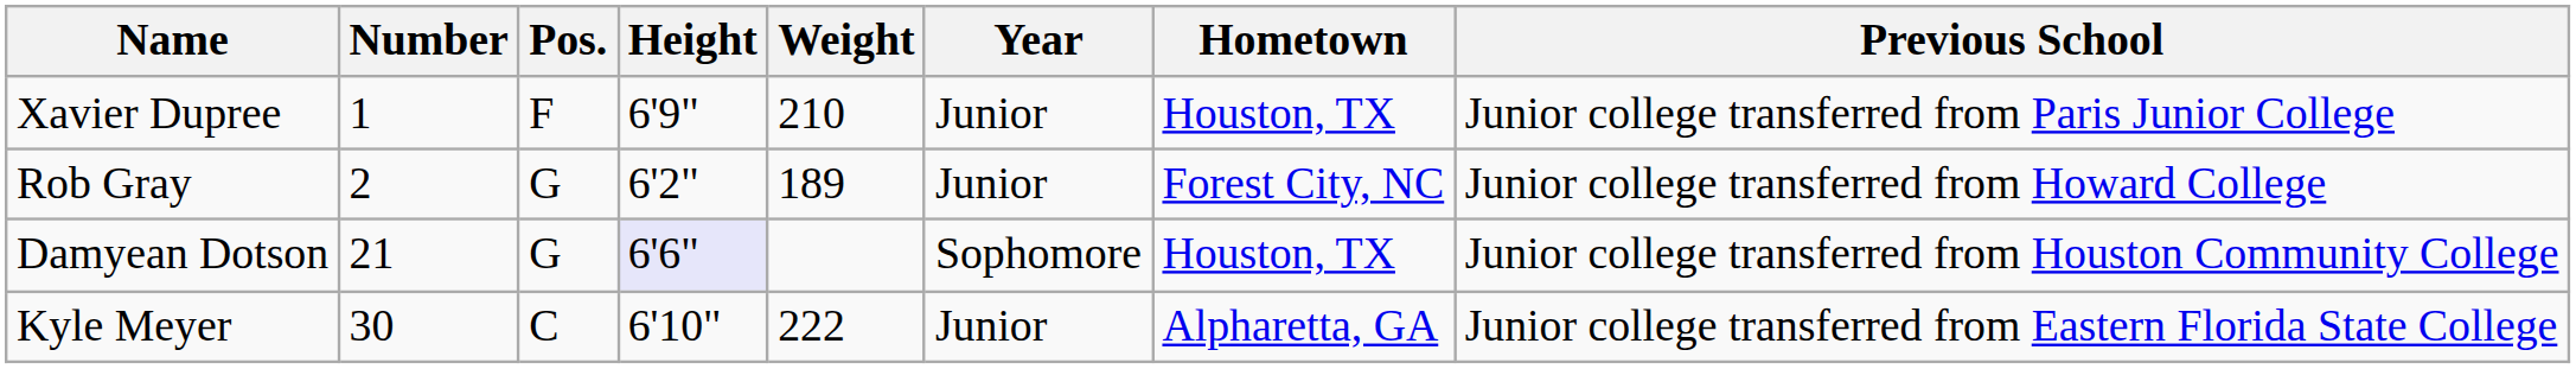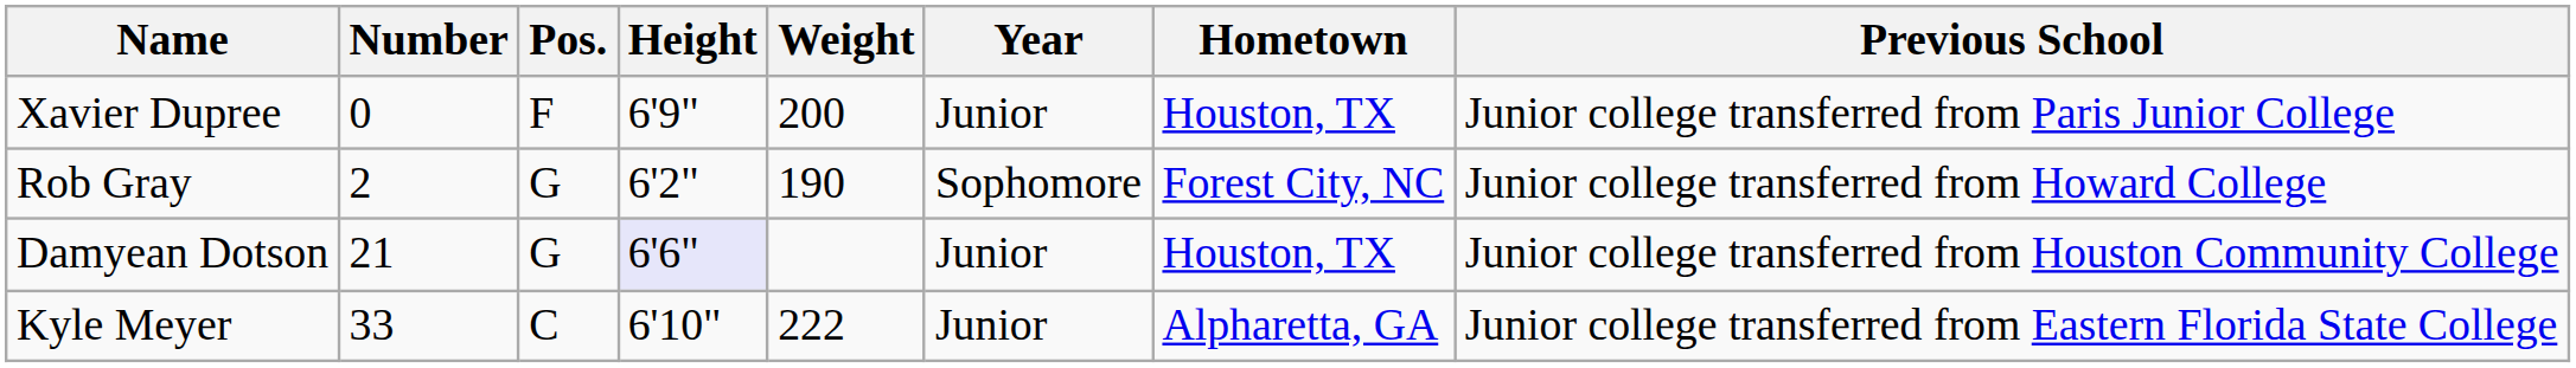 <table class="wikitable sortable" border="1">
 <tr>
 <th>Name</th>
 <th>Number</th>
 <th>Pos.</th>
 <th>Height</th>
 <th>Weight</th>
 <th>Year</th>
 <th>Hometown</th>
 <th class="unsortable">Previous School</th>
 </tr>
 <tr>
 <td>Xavier Dupree</td>
-<td>1</td>
+<td>0</td>
 <td>F</td>
 <td>6'9"</td>
-<td>210</td>
+<td>200</td>
 <td>Junior</td>
 <td><a href='#'>Houston, TX</a></td>
 <td>Junior college transferred from <a href='#'>Paris Junior College</a></td>
 </tr>
 <tr>
 <td>Rob Gray</td>
 <td>2</td>
 <td>G</td>
 <td>6'2"</td>
-<td>189</td>
-<td>Junior</td>
+<td>190</td>
+<td>Sophomore</td>
 <td><a href='#'>Forest City, NC</a></td>
 <td>Junior college transferred from <a href='#'>Howard College</a></td>
 </tr>
 <tr>
 <td>Damyean Dotson</td>
 <td>21</td>
 <td>G</td>
 <td style="background: lavender;">6'6"</td>
 <td></td>
-<td>Sophomore</td>
+<td>Junior</td>
 <td><a href='#'>Houston, TX</a></td>
 <td>Junior college transferred from <a href='#'>Houston Community College</a></td>
 </tr>
 <tr>
 <td>Kyle Meyer</td>
-<td>30</td>
+<td>33</td>
 <td>C</td>
 <td>6'10"</td>
 <td>222</td>
 <td>Junior</td>
 <td><a href='#'>Alpharetta, GA</a></td>
 <td>Junior college transferred from <a href='#'>Eastern Florida State College</a></td>
 </tr>
 </table>
